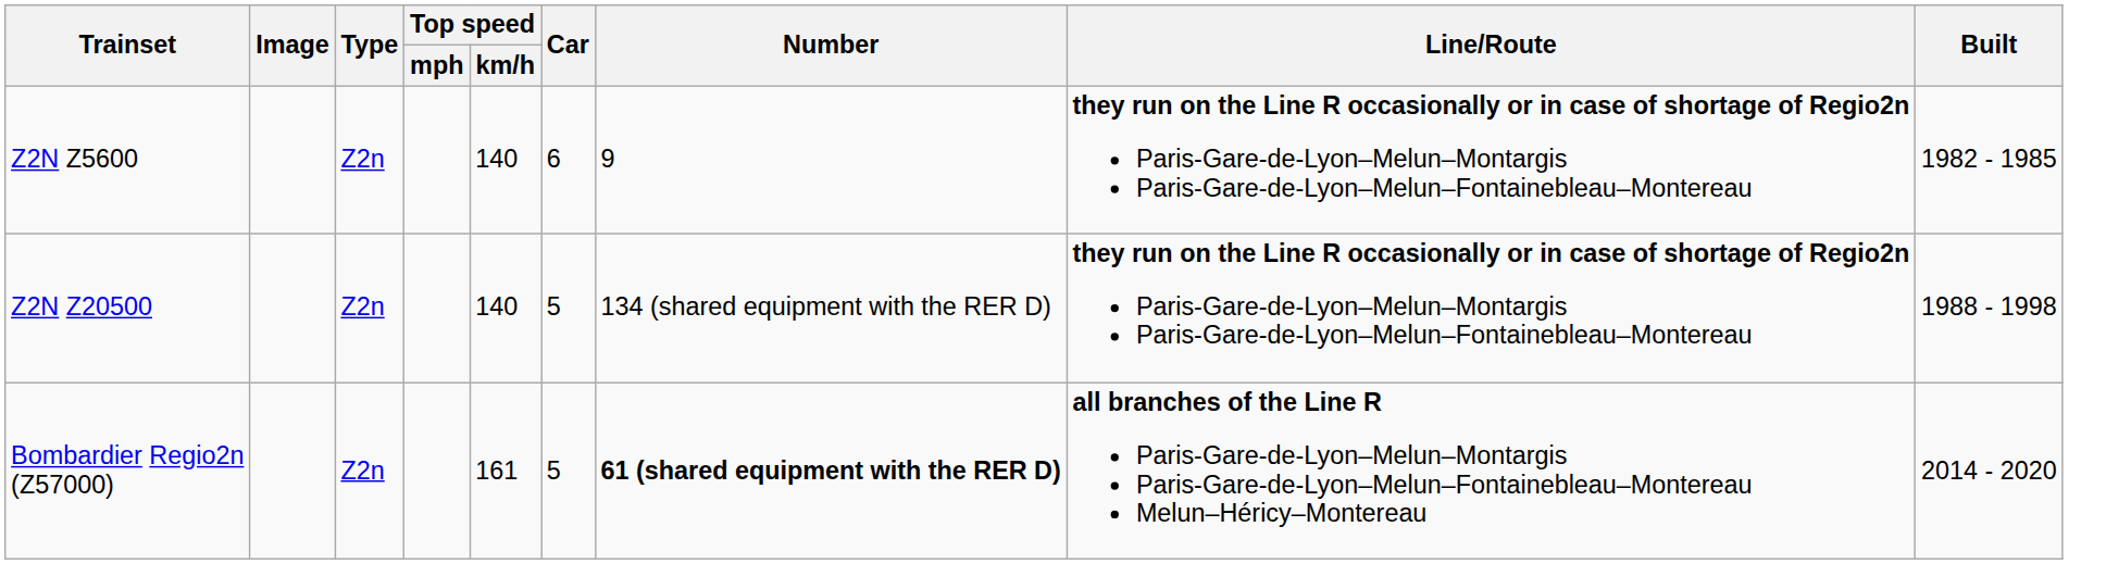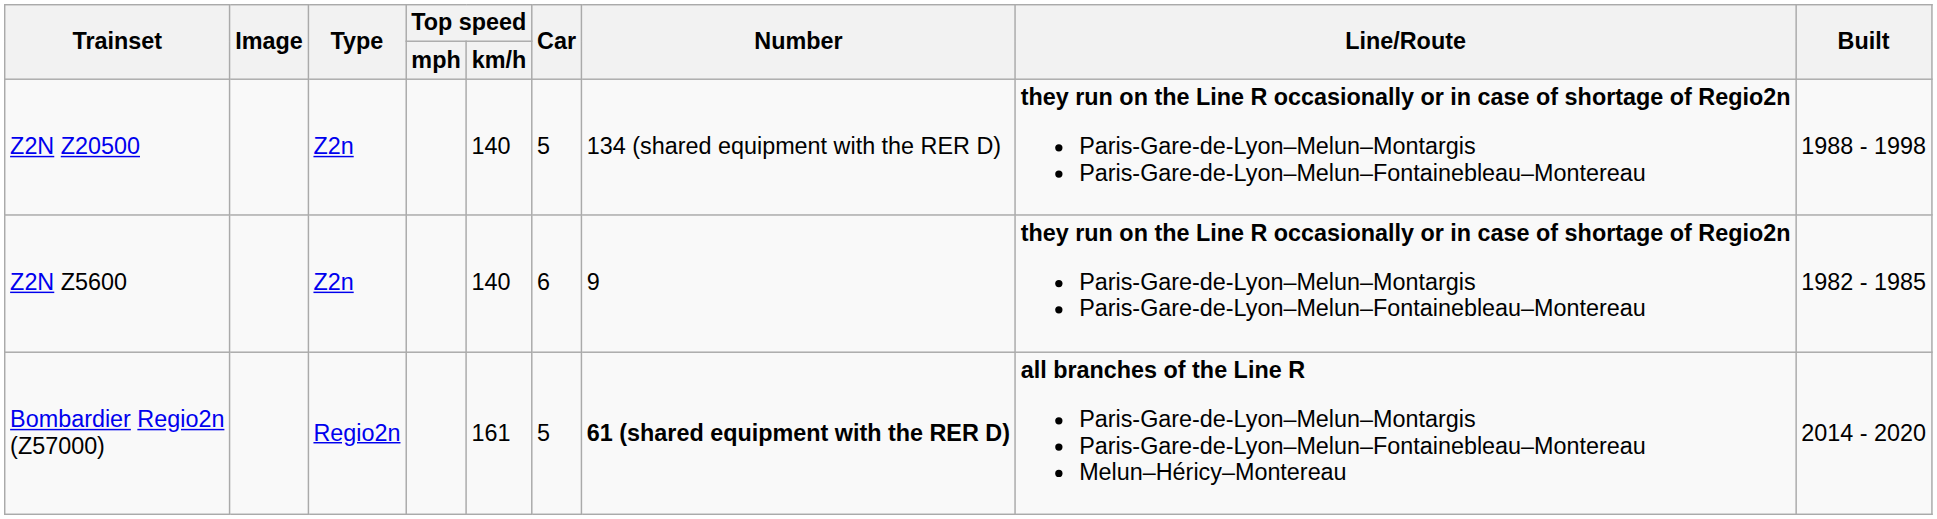 <table class="wikitable">
 <tr>
 <th rowspan="2">Trainset</th>
 <th rowspan="2">Image</th>
 <th rowspan="2">Type</th>
 <th colspan="2">Top speed</th>
 <th rowspan="2">Car</th>
 <th rowspan="2">Number</th>
 <th rowspan="2">Line/Route</th>
 <th rowspan="2">Built</th>
 </tr>
 <tr>
 <th>mph</th>
 <th>km/h</th>
 </tr>
 <tr>
+<td><a href='#'>Z2N</a> <a href='#'>Z20500</a></td>
+<td><br></td>
+<td><a href='#'>Z2n</a></td>
+<td></td>
+<td>140</td>
+<td>5</td>
+<td>134 (shared equipment with the RER D)</td>
+<td><strong>they run on the Line R occasionally or in case of shortage of Regio2n</strong><br><ul><li>Paris-Gare-de-Lyon–Melun–Montargis</li><li>Paris-Gare-de-Lyon–Melun–Fontainebleau–Montereau</li></ul></td>
+<td>1988 - 1998</td>
+</tr>
+<tr>
 <td><a href='#'>Z2N</a> Z5600</td>
 <td><br></td>
 <td><a href='#'>Z2n</a></td>
 <td></td>
 <td>140</td>
 <td>6</td>
 <td>9</td>
 <td><strong>they run on the Line R occasionally or in case of shortage of Regio2n</strong><br><ul><li>Paris-Gare-de-Lyon–Melun–Montargis</li><li>Paris-Gare-de-Lyon–Melun–Fontainebleau–Montereau</li></ul></td>
 <td>1982 - 1985</td>
 </tr>
 <tr>
-<td><a href='#'>Z2N</a> <a href='#'>Z20500</a></td>
-<td><br></td>
-<td><a href='#'>Z2n</a></td>
-<td></td>
-<td>140</td>
-<td>5</td>
-<td>134 (shared equipment with the RER D)</td>
-<td><strong>they run on the Line R occasionally or in case of shortage of Regio2n</strong><br><ul><li>Paris-Gare-de-Lyon–Melun–Montargis</li><li>Paris-Gare-de-Lyon–Melun–Fontainebleau–Montereau</li></ul></td>
-<td>1988 - 1998</td>
-</tr>
-<tr>
 <td><a href='#'>Bombardier</a> <a href='#'>Regio2n</a><br>(Z57000)</td>
 <td><br></td>
-<td><a href='#'>Z2n</a></td>
+<td><a href='#'>Regio2n</a></td>
 <td></td>
 <td>161</td>
 <td>5</td>
 <td><strong>61 (shared equipment with the RER D)</strong></td>
 <td><strong>all branches of the Line R</strong><br><ul><li>Paris-Gare-de-Lyon–Melun–Montargis</li><li>Paris-Gare-de-Lyon–Melun–Fontainebleau–Montereau</li><li>Melun–Héricy–Montereau</li></ul></td>
 <td>2014 - 2020</td>
 </tr>
 </table>
